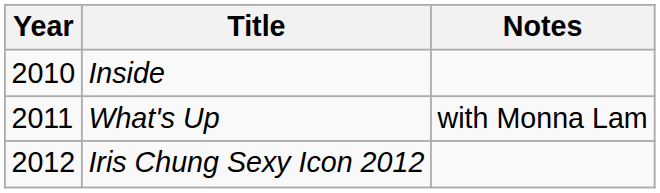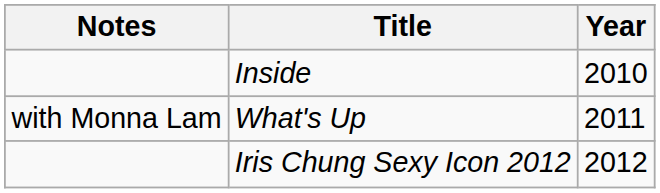 <table class="wikitable sortable">
 <tr>
+<th class="unsortable">Notes</th>
+<th class="unsortable">Title</th>
 <th>Year</th>
-<th class="unsortable">Title</th>
-<th class="unsortable">Notes</th>
 </tr>
 <tr>
+<td></td>
+<td><em>Inside</em></td>
 <td>2010</td>
-<td><em>Inside</em></td>
-<td></td>
 </tr>
 <tr>
+<td>with Monna Lam</td>
+<td><em>What's Up</em></td>
 <td>2011</td>
-<td><em>What's Up</em></td>
-<td>with Monna Lam</td>
 </tr>
 <tr>
+<td></td>
+<td><em>Iris Chung Sexy Icon 2012</em></td>
 <td>2012</td>
-<td><em>Iris Chung Sexy Icon 2012</em></td>
-<td></td>
 </tr>
 </table>
